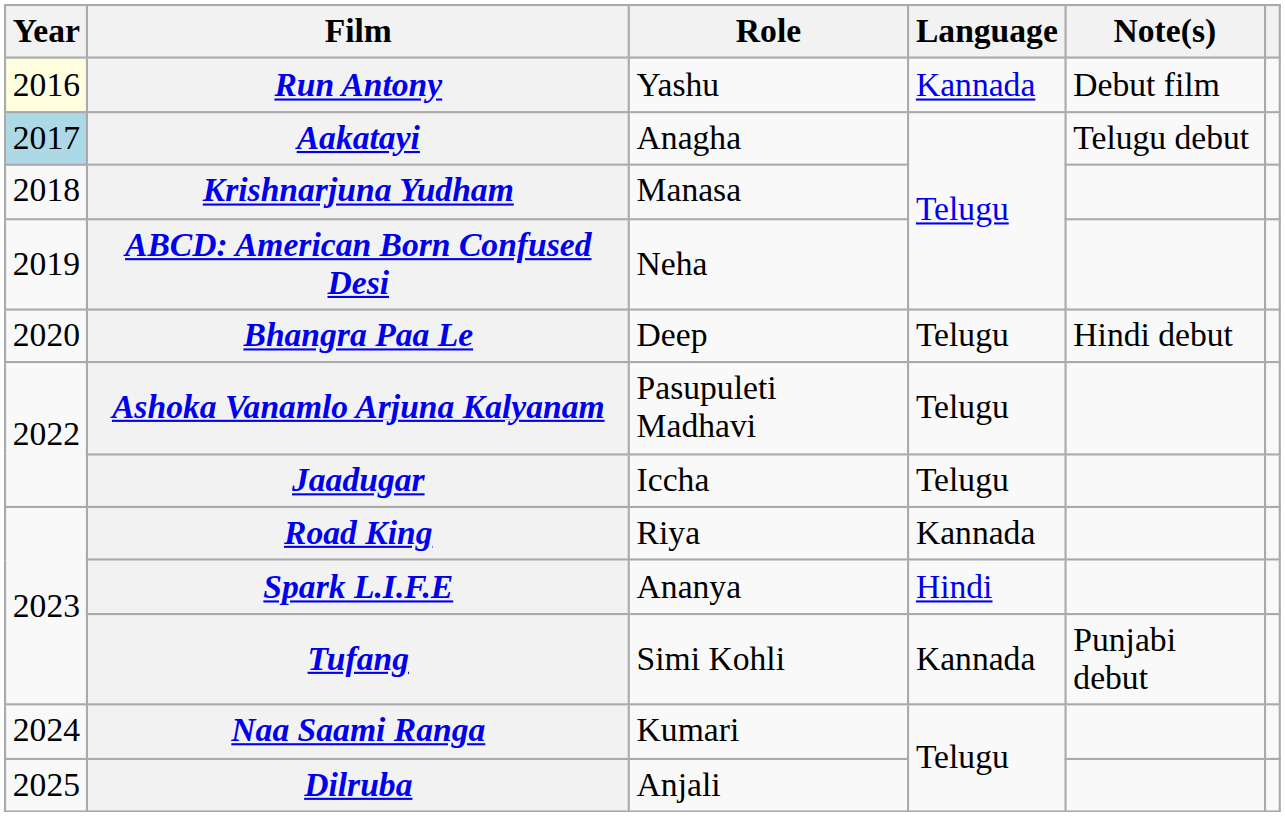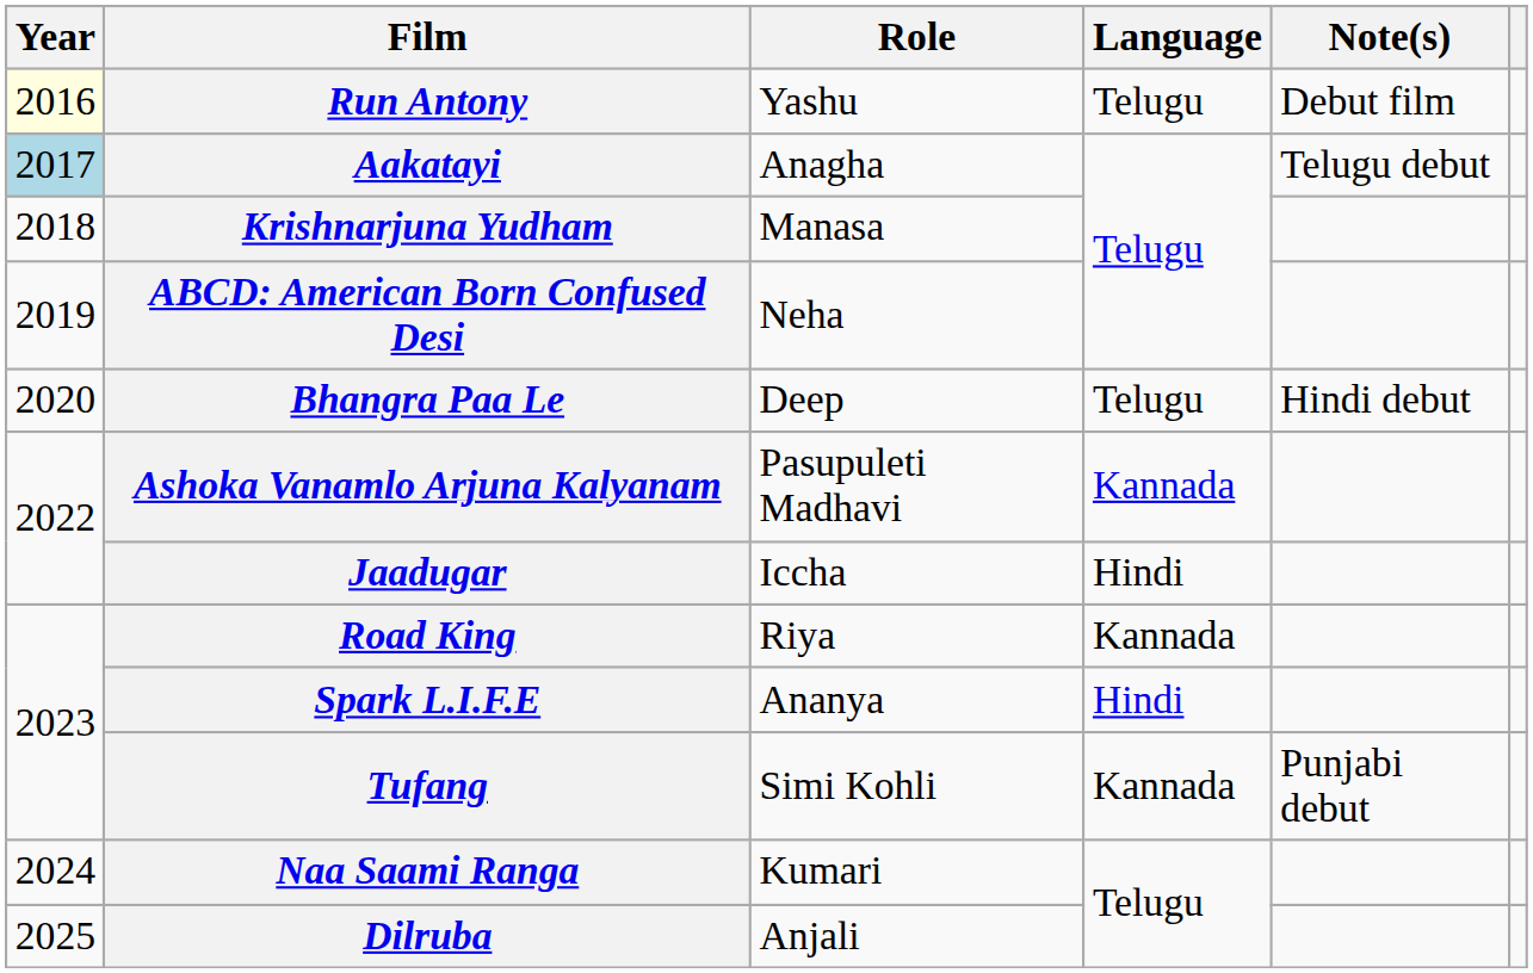 <table class="wikitable sortable plainrowheaders">
 <tr>
 <th>Year</th>
 <th>Film</th>
 <th>Role</th>
 <th>Language</th>
 <th>Note(s)</th>
 <th scope="col" class="unsortable"></th>
 </tr>
 <tr>
 <td style="background: lightyellow;">2016</td>
 <th scope="row"><em><a href='#'>Run Antony</a></em></th>
 <td>Yashu</td>
-<td><a href='#'>Kannada</a></td>
+<td>Telugu</td>
 <td>Debut film</td>
 <td></td>
 </tr>
 <tr>
 <td style="background: lightblue;">2017</td>
 <th scope="row"><em><a href='#'>Aakatayi</a></em></th>
 <td>Anagha</td>
 <td rowspan=3><a href='#'>Telugu</a></td>
 <td>Telugu debut</td>
 <td></td>
 </tr>
 <tr>
 <td>2018</td>
 <th scope="row"><em><a href='#'>Krishnarjuna Yudham</a></em></th>
 <td>Manasa</td>
 <td></td>
 <td></td>
 </tr>
 <tr>
 <td>2019</td>
 <th scope="row"><a href='#'><em>ABCD: American Born Confused Desi</em></a></th>
 <td>Neha</td>
 <td></td>
 <td></td>
 </tr>
 <tr>
 <td>2020</td>
 <th scope="row"><em><a href='#'>Bhangra Paa Le</a></em></th>
 <td>Deep</td>
 <td>Telugu</td>
 <td>Hindi debut</td>
 <td></td>
 </tr>
 <tr>
 <td rowspan="2">2022</td>
 <th scope="row"><em><a href='#'>Ashoka Vanamlo Arjuna Kalyanam</a></em></th>
 <td>Pasupuleti Madhavi</td>
-<td>Telugu</td>
+<td><a href='#'>Kannada</a></td>
 <td></td>
 <td></td>
 </tr>
 <tr>
 <th scope="row"><em><a href='#'>Jaadugar</a></em></th>
 <td>Iccha</td>
-<td>Telugu</td>
+<td>Hindi</td>
 <td></td>
 <td></td>
 </tr>
 <tr>
 <td rowspan="3">2023</td>
 <th scope="row"><em><a href='#'>Road King</a></em></th>
 <td>Riya</td>
 <td>Kannada</td>
 <td></td>
 <td></td>
 </tr>
 <tr>
 <th scope="row"><em><a href='#'>Spark L.I.F.E</a></em></th>
 <td>Ananya</td>
 <td><a href='#'>Hindi</a></td>
 <td></td>
 <td></td>
 </tr>
 <tr>
 <th scope="row"><em><a href='#'>Tufang</a></em></th>
 <td>Simi Kohli</td>
 <td>Kannada</td>
 <td>Punjabi debut</td>
 <td></td>
 </tr>
 <tr>
 <td>2024</td>
 <th scope="row"><em><a href='#'>Naa Saami Ranga</a></em></th>
 <td>Kumari</td>
 <td rowspan="2">Telugu</td>
 <td></td>
 <td></td>
 </tr>
 <tr>
 <td>2025</td>
 <th scope="row"><em><a href='#'>Dilruba</a></em></th>
 <td>Anjali</td>
 <td></td>
 <td></td>
 </tr>
 </table>
